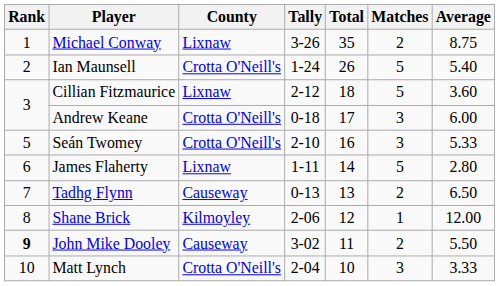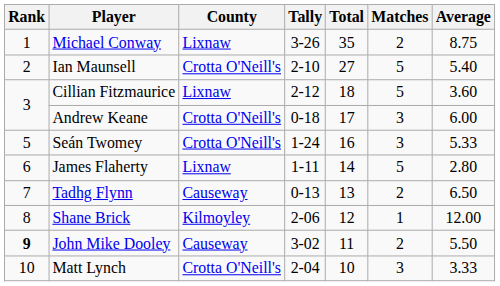 <table class="wikitable">
 <tr>
 <th>Rank</th>
 <th>Player</th>
 <th>County</th>
 <th>Tally</th>
 <th>Total</th>
 <th>Matches</th>
 <th>Average</th>
 </tr>
 <tr>
 <td rowspan=1 align=center>1</td>
 <td><a href='#'>Michael Conway</a></td>
 <td><a href='#'>Lixnaw</a></td>
 <td align=center>3-26</td>
 <td align=center>35</td>
 <td align=center>2</td>
 <td align=center>8.75</td>
 </tr>
 <tr>
 <td rowspan=1 align=center>2</td>
 <td>Ian Maunsell</td>
 <td><a href='#'>Crotta O'Neill's</a></td>
-<td align=center>1-24</td>
-<td align=center>26</td>
+<td align=center>2-10</td>
+<td align=center>27</td>
 <td align=center>5</td>
 <td align=center>5.40</td>
 </tr>
 <tr>
 <td rowspan=2 align=center>3</td>
 <td>Cillian Fitzmaurice</td>
 <td><a href='#'>Lixnaw</a></td>
 <td align=center>2-12</td>
 <td align=center>18</td>
 <td align=center>5</td>
 <td align=center>3.60</td>
 </tr>
 <tr>
 <td>Andrew Keane</td>
 <td><a href='#'>Crotta O'Neill's</a></td>
 <td align=center>0-18</td>
 <td align=center>17</td>
 <td align=center>3</td>
 <td align=center>6.00</td>
 </tr>
 <tr>
 <td rowspan=1 align=center>5</td>
 <td>Seán Twomey</td>
 <td><a href='#'>Crotta O'Neill's</a></td>
-<td align=center>2-10</td>
+<td align=center>1-24</td>
 <td align=center>16</td>
 <td align=center>3</td>
 <td align=center>5.33</td>
 </tr>
 <tr>
 <td rowspan=1 align=center>6</td>
 <td>James Flaherty</td>
 <td><a href='#'>Lixnaw</a></td>
 <td align=center>1-11</td>
 <td align=center>14</td>
 <td align=center>5</td>
 <td align=center>2.80</td>
 </tr>
 <tr>
 <td rowspan=1 align=center>7</td>
 <td><a href='#'>Tadhg Flynn</a></td>
 <td><a href='#'>Causeway</a></td>
 <td align=center>0-13</td>
 <td align=center>13</td>
 <td align=center>2</td>
 <td align=center>6.50</td>
 </tr>
 <tr>
 <td rowspan=1 align=center>8</td>
 <td><a href='#'>Shane Brick</a></td>
 <td><a href='#'>Kilmoyley</a></td>
 <td align=center>2-06</td>
 <td align=center>12</td>
 <td align=center>1</td>
 <td align=center>12.00</td>
 </tr>
 <tr>
 <td rowspan=1 align=center><strong>9</strong></td>
 <td><a href='#'>John Mike Dooley</a></td>
 <td><a href='#'>Causeway</a></td>
 <td align=center>3-02</td>
 <td align=center>11</td>
 <td align=center>2</td>
 <td align=center>5.50</td>
 </tr>
 <tr>
 <td rowspan=1 align=center>10</td>
 <td>Matt Lynch</td>
 <td><a href='#'>Crotta O'Neill's</a></td>
 <td align=center>2-04</td>
 <td align=center>10</td>
 <td align=center>3</td>
 <td align=center>3.33</td>
 </tr>
 </table>
